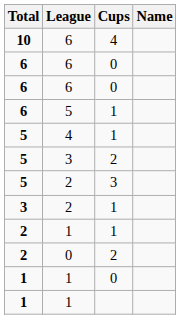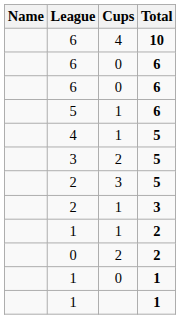 <table class="wikitable sortable" style="text-align:center; font-size:95%">
 <tr>
-<th>Total</th>
+<th>Name</th>
 <th>League</th>
 <th>Cups</th>
-<th>Name</th>
+<th>Total</th>
 </tr>
 <tr>
-<td> <strong>10</strong></td>
+<td></td>
 <td>6</td>
 <td>4</td>
-<td></td>
+<td> <strong>10</strong></td>
 </tr>
 <tr>
-<td> <strong>6</strong></td>
+<td></td>
 <td>6</td>
 <td>0</td>
-<td></td>
+<td> <strong>6</strong></td>
 </tr>
 <tr>
-<td> <strong>6</strong></td>
+<td></td>
 <td>6</td>
 <td>0</td>
-<td></td>
+<td> <strong>6</strong></td>
 </tr>
 <tr>
-<td> <strong>6</strong></td>
+<td></td>
 <td>5</td>
 <td>1</td>
-<td></td>
+<td> <strong>6</strong></td>
 </tr>
 <tr>
-<td> <strong>5</strong></td>
+<td></td>
 <td>4</td>
 <td>1</td>
-<td></td>
+<td> <strong>5</strong></td>
 </tr>
 <tr>
-<td> <strong>5</strong></td>
+<td></td>
 <td>3</td>
 <td>2</td>
-<td></td>
+<td> <strong>5</strong></td>
 </tr>
 <tr>
-<td> <strong>5</strong></td>
+<td></td>
 <td>2</td>
 <td>3</td>
-<td></td>
+<td> <strong>5</strong></td>
 </tr>
 <tr>
-<td> <strong>3</strong></td>
+<td></td>
 <td>2</td>
 <td>1</td>
-<td></td>
+<td> <strong>3</strong></td>
 </tr>
 <tr>
-<td> <strong>2</strong></td>
+<td></td>
 <td>1</td>
 <td>1</td>
-<td></td>
+<td> <strong>2</strong></td>
 </tr>
 <tr>
-<td> <strong>2</strong></td>
+<td></td>
 <td>0</td>
 <td>2</td>
-<td></td>
+<td> <strong>2</strong></td>
 </tr>
 <tr>
-<td> <strong>1</strong></td>
+<td></td>
 <td>1</td>
 <td>0</td>
-<td></td>
+<td> <strong>1</strong></td>
 </tr>
 <tr>
-<td> <strong>1</strong></td>
+<td></td>
 <td>1</td>
 <td></td>
-<td></td>
+<td> <strong>1</strong></td>
 </tr>
 </table>
